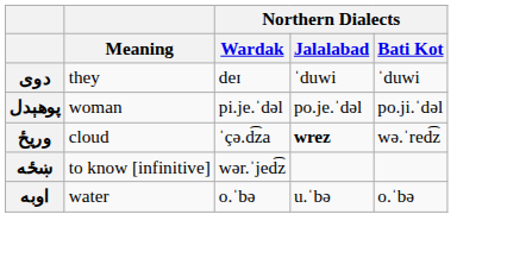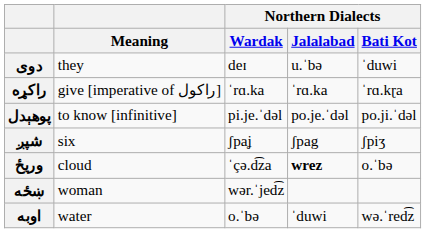 <table class="wikitable">
 <tr>
 <th></th>
 <th></th>
 <th colspan="3">Northern Dialects</th>
 </tr>
 <tr>
 <th></th>
 <th>Meaning</th>
 <th><a href='#'>Wardak</a></th>
 <th><a href='#'>Jalalabad</a></th>
 <th><a href='#'>Bati Kot</a></th>
 </tr>
 <tr>
 <th>دوی</th>
 <td>they</td>
 <td>deɪ</td>
-<td>ˈduwi</td>
+<td>u.ˈbə</td>
 <td>ˈduwi</td>
 </tr>
 <tr>
+<th>راکړه</th>
+<td>give [imperative of راکول]</td>
+<td>ˈrɑ.ka</td>
+<td>ˈrɑ.ka</td>
+<td>ˈrɑ.kɽa</td>
+</tr>
+<tr>
 <th>پوهېدل</th>
-<td>woman</td>
+<td>to know [infinitive]</td>
 <td>pi.je.ˈdəl</td>
 <td>po.je.ˈdəl</td>
 <td>po.ji.ˈdəl</td>
+</tr>
+<tr>
+<th>شپږ</th>
+<td>six</td>
+<td>ʃpaʝ</td>
+<td>ʃpag</td>
+<td>ʃpiʒ</td>
 </tr>
 <tr>
 <th>وريځ</th>
 <td>cloud</td>
 <td>ˈçə.d͡za</td>
 <td><strong>wrez</strong></td>
-<td>wə.ˈred͡z</td>
+<td>o.ˈbə</td>
 </tr>
 <tr>
 <th>ښځه</th>
-<td>to know [infinitive]</td>
+<td>woman</td>
 <td>wər.ˈjed͡z</td>
 <td></td>
 <td></td>
 </tr>
 <tr>
 <th>اوبه</th>
 <td>water</td>
 <td>o.ˈbə</td>
-<td>u.ˈbə</td>
-<td>o.ˈbə</td>
+<td>ˈduwi</td>
+<td>wə.ˈred͡z</td>
 </tr>
 </table>
